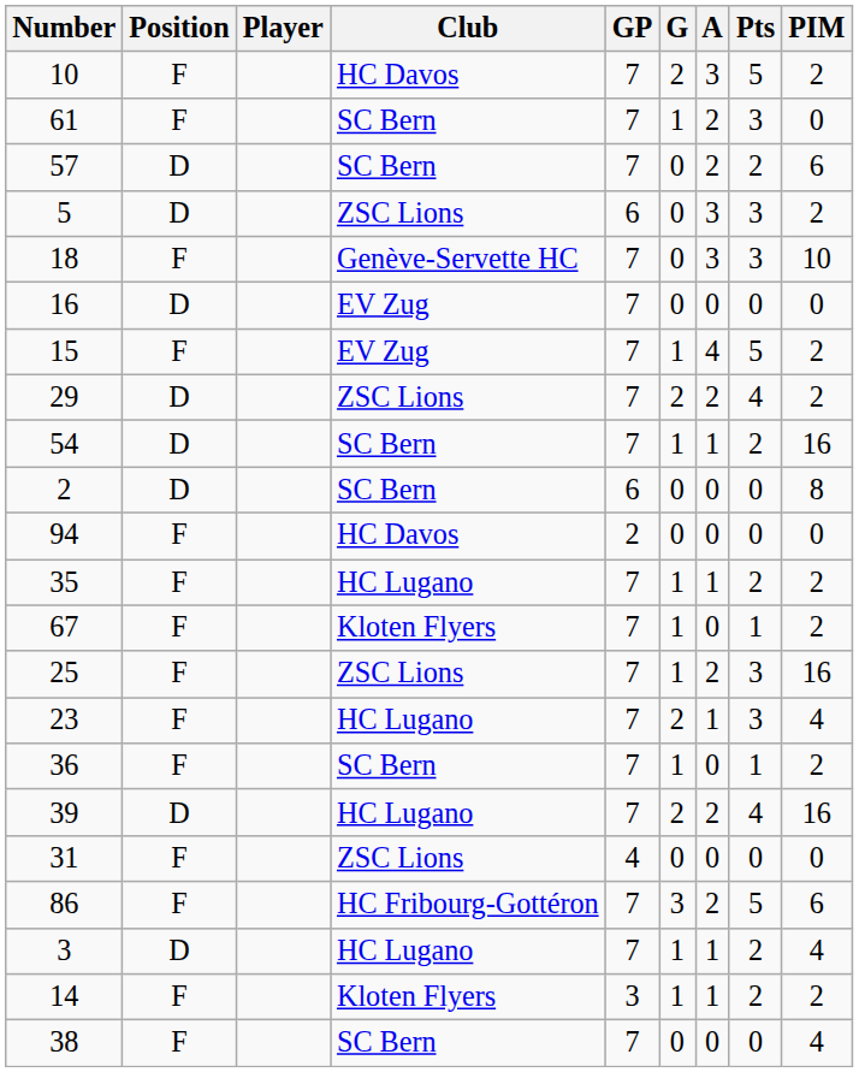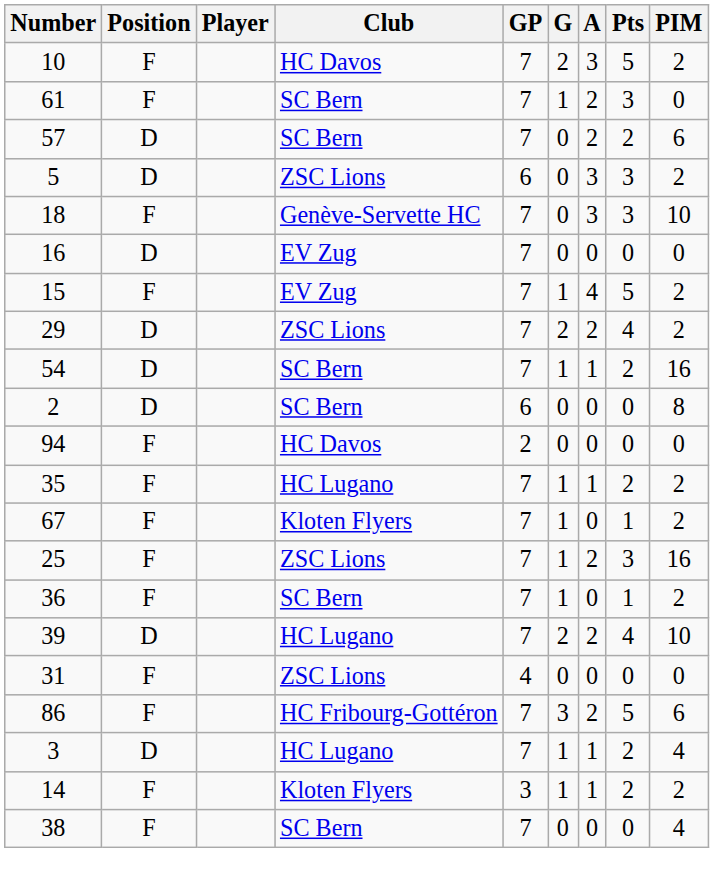 <table class="wikitable sortable" style="text-align: center;">
 <tr>
 <th>Number</th>
 <th>Position</th>
 <th>Player</th>
 <th>Club</th>
 <th>GP</th>
 <th>G</th>
 <th>A</th>
 <th>Pts</th>
 <th>PIM</th>
 </tr>
 <tr>
 <td>10</td>
 <td>F</td>
 <td align="left"></td>
 <td align="left"><a href='#'>HC Davos</a></td>
 <td>7</td>
 <td>2</td>
 <td>3</td>
 <td>5</td>
 <td>2</td>
 </tr>
 <tr>
 <td>61</td>
 <td>F</td>
 <td align="left"></td>
 <td align="left"><a href='#'>SC Bern</a></td>
 <td>7</td>
 <td>1</td>
 <td>2</td>
 <td>3</td>
 <td>0</td>
 </tr>
 <tr>
 <td>57</td>
 <td>D</td>
 <td align="left"></td>
 <td align="left"><a href='#'>SC Bern</a></td>
 <td>7</td>
 <td>0</td>
 <td>2</td>
 <td>2</td>
 <td>6</td>
 </tr>
 <tr>
 <td>5</td>
 <td>D</td>
 <td align="left"></td>
 <td align="left"><a href='#'>ZSC Lions</a></td>
 <td>6</td>
 <td>0</td>
 <td>3</td>
 <td>3</td>
 <td>2</td>
 </tr>
 <tr>
 <td>18</td>
 <td>F</td>
 <td align="left"></td>
 <td align="left"><a href='#'>Genève-Servette HC</a></td>
 <td>7</td>
 <td>0</td>
 <td>3</td>
 <td>3</td>
 <td>10</td>
 </tr>
 <tr>
 <td>16</td>
 <td>D</td>
 <td align="left"></td>
 <td align="left"><a href='#'>EV Zug</a></td>
 <td>7</td>
 <td>0</td>
 <td>0</td>
 <td>0</td>
 <td>0</td>
 </tr>
 <tr>
 <td>15</td>
 <td>F</td>
 <td align="left"></td>
 <td align="left"><a href='#'>EV Zug</a></td>
 <td>7</td>
 <td>1</td>
 <td>4</td>
 <td>5</td>
 <td>2</td>
 </tr>
 <tr>
 <td>29</td>
 <td>D</td>
 <td align="left"></td>
 <td align="left"><a href='#'>ZSC Lions</a></td>
 <td>7</td>
 <td>2</td>
 <td>2</td>
 <td>4</td>
 <td>2</td>
 </tr>
 <tr>
 <td>54</td>
 <td>D</td>
 <td align="left"></td>
 <td align="left"><a href='#'>SC Bern</a></td>
 <td>7</td>
 <td>1</td>
 <td>1</td>
 <td>2</td>
 <td>16</td>
 </tr>
 <tr>
 <td>2</td>
 <td>D</td>
 <td align="left"></td>
 <td align="left"><a href='#'>SC Bern</a></td>
 <td>6</td>
 <td>0</td>
 <td>0</td>
 <td>0</td>
 <td>8</td>
 </tr>
 <tr>
 <td>94</td>
 <td>F</td>
 <td align="left"></td>
 <td align="left"><a href='#'>HC Davos</a></td>
 <td>2</td>
 <td>0</td>
 <td>0</td>
 <td>0</td>
 <td>0</td>
 </tr>
 <tr>
 <td>35</td>
 <td>F</td>
 <td align="left"></td>
 <td align="left"><a href='#'>HC Lugano</a></td>
 <td>7</td>
 <td>1</td>
 <td>1</td>
 <td>2</td>
 <td>2</td>
 </tr>
 <tr>
 <td>67</td>
 <td>F</td>
 <td align="left"></td>
 <td align="left"><a href='#'>Kloten Flyers</a></td>
 <td>7</td>
 <td>1</td>
 <td>0</td>
 <td>1</td>
 <td>2</td>
 </tr>
 <tr>
 <td>25</td>
 <td>F</td>
 <td align="left"></td>
 <td align="left"><a href='#'>ZSC Lions</a></td>
 <td>7</td>
 <td>1</td>
 <td>2</td>
 <td>3</td>
 <td>16</td>
 </tr>
 <tr>
-<td>23</td>
-<td>F</td>
-<td align="left"></td>
-<td align="left"><a href='#'>HC Lugano</a></td>
-<td>7</td>
-<td>2</td>
-<td>1</td>
-<td>3</td>
-<td>4</td>
-</tr>
-<tr>
 <td>36</td>
 <td>F</td>
 <td align="left"></td>
 <td align="left"><a href='#'>SC Bern</a></td>
 <td>7</td>
 <td>1</td>
 <td>0</td>
 <td>1</td>
 <td>2</td>
 </tr>
 <tr>
 <td>39</td>
 <td>D</td>
 <td align="left"></td>
 <td align="left"><a href='#'>HC Lugano</a></td>
 <td>7</td>
 <td>2</td>
 <td>2</td>
 <td>4</td>
-<td>16</td>
+<td>10</td>
 </tr>
 <tr>
 <td>31</td>
 <td>F</td>
 <td align="left"></td>
 <td align="left"><a href='#'>ZSC Lions</a></td>
 <td>4</td>
 <td>0</td>
 <td>0</td>
 <td>0</td>
 <td>0</td>
 </tr>
 <tr>
 <td>86</td>
 <td>F</td>
 <td align="left"></td>
 <td align="left"><a href='#'>HC Fribourg-Gottéron</a></td>
 <td>7</td>
 <td>3</td>
 <td>2</td>
 <td>5</td>
 <td>6</td>
 </tr>
 <tr>
 <td>3</td>
 <td>D</td>
 <td align="left"></td>
 <td align="left"><a href='#'>HC Lugano</a></td>
 <td>7</td>
 <td>1</td>
 <td>1</td>
 <td>2</td>
 <td>4</td>
 </tr>
 <tr>
 <td>14</td>
 <td>F</td>
 <td align="left"></td>
 <td align="left"><a href='#'>Kloten Flyers</a></td>
 <td>3</td>
 <td>1</td>
 <td>1</td>
 <td>2</td>
 <td>2</td>
 </tr>
 <tr>
 <td>38</td>
 <td>F</td>
 <td align="left"></td>
 <td align="left"><a href='#'>SC Bern</a></td>
 <td>7</td>
 <td>0</td>
 <td>0</td>
 <td>0</td>
 <td>4</td>
 </tr>
 </table>
